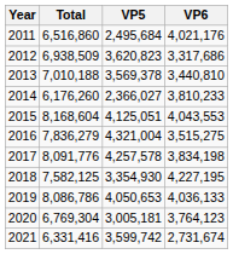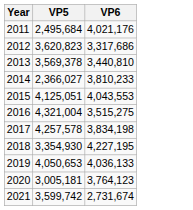 <table class="wikitable">
 <tr>
 <th>Year</th>
-<th>Total</th>
 <th>VP5</th>
 <th>VP6</th>
 </tr>
 <tr>
 <td>2011</td>
-<td>6,516,860</td>
 <td>2,495,684</td>
 <td>4,021,176</td>
 </tr>
 <tr>
 <td>2012</td>
-<td>6,938,509</td>
 <td>3,620,823</td>
 <td>3,317,686</td>
 </tr>
 <tr>
 <td>2013</td>
-<td>7,010,188</td>
 <td>3,569,378</td>
 <td>3,440,810</td>
 </tr>
 <tr>
 <td>2014</td>
-<td>6,176,260</td>
 <td>2,366,027</td>
 <td>3,810,233</td>
 </tr>
 <tr>
 <td>2015</td>
-<td>8,168,604</td>
 <td>4,125,051</td>
 <td>4,043,553</td>
 </tr>
 <tr>
 <td>2016</td>
-<td>7,836,279</td>
 <td>4,321,004</td>
 <td>3,515,275</td>
 </tr>
 <tr>
 <td>2017</td>
-<td>8,091,776</td>
 <td>4,257,578</td>
 <td>3,834,198</td>
 </tr>
 <tr>
 <td>2018</td>
-<td>7,582,125</td>
 <td>3,354,930</td>
 <td>4,227,195</td>
 </tr>
 <tr>
 <td>2019</td>
-<td>8,086,786</td>
 <td>4,050,653</td>
 <td>4,036,133</td>
 </tr>
 <tr>
 <td>2020</td>
-<td>6,769,304</td>
 <td>3,005,181</td>
 <td>3,764,123</td>
 </tr>
 <tr>
 <td>2021</td>
-<td>6,331,416</td>
 <td>3,599,742</td>
 <td>2,731,674</td>
 </tr>
 </table>
